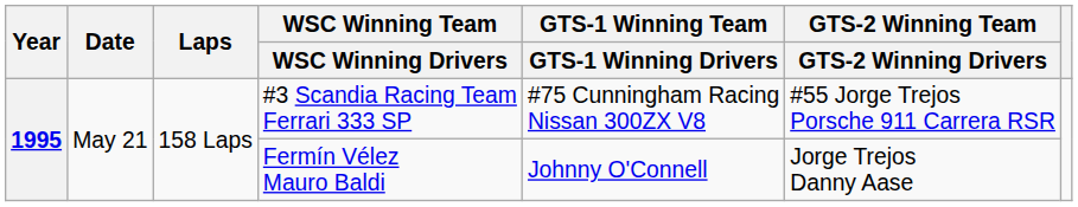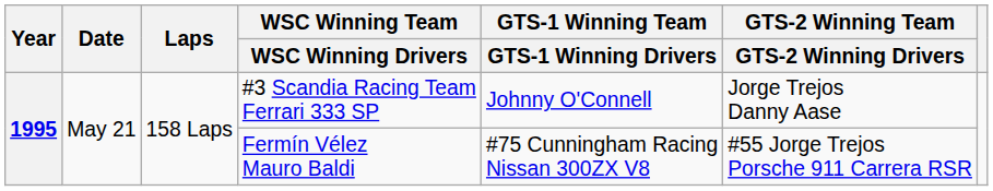 <table class="wikitable" style="font-size: 90%;">
 <tr>
 <th rowspan=2>Year</th>
 <th rowspan=2>Date</th>
 <th rowspan=2>Laps</th>
 <th>WSC Winning Team</th>
 <th>GTS-1 Winning Team</th>
 <th>GTS-2 Winning Team</th>
 <th rowspan=2></th>
 </tr>
 <tr>
 <th>WSC Winning Drivers</th>
 <th>GTS-1 Winning Drivers</th>
 <th>GTS-2 Winning Drivers</th>
 </tr>
 <tr>
 <th rowspan=2><a href='#'>1995</a></th>
 <td rowspan=2>May 21</td>
 <td rowspan=2>158 Laps</td>
 <td> #3 <a href='#'>Scandia Racing Team</a><br><a href='#'>Ferrari 333 SP</a></td>
-<td> #75 Cunningham Racing<br><a href='#'>Nissan 300ZX V8</a></td>
-<td> #55 Jorge Trejos<br><a href='#'>Porsche 911 Carrera RSR</a></td>
+<td> <a href='#'>Johnny O'Connell</a></td>
+<td> Jorge Trejos<br> Danny Aase</td>
 <td rowspan=2></td>
 </tr>
 <tr>
 <td> <a href='#'>Fermín Vélez</a><br> <a href='#'>Mauro Baldi</a></td>
-<td> <a href='#'>Johnny O'Connell</a></td>
-<td> Jorge Trejos<br> Danny Aase</td>
+<td> #75 Cunningham Racing<br><a href='#'>Nissan 300ZX V8</a></td>
+<td> #55 Jorge Trejos<br><a href='#'>Porsche 911 Carrera RSR</a></td>
 </tr>
 </table>
